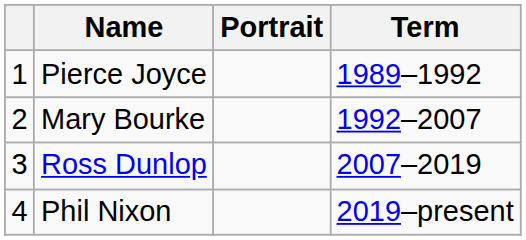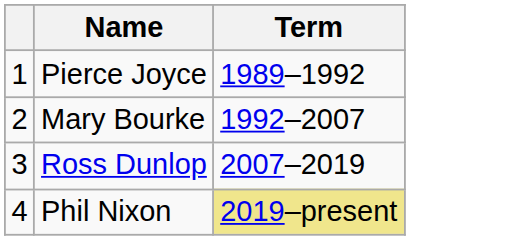 <table class="wikitable">
 <tr>
 <th></th>
 <th>Name</th>
-<th>Portrait</th>
 <th>Term</th>
 </tr>
 <tr>
 <td align=center>1</td>
 <td>Pierce Joyce</td>
-<td></td>
 <td><a href='#'>1989</a>–1992</td>
 </tr>
 <tr>
 <td align=center>2</td>
 <td>Mary Bourke</td>
-<td></td>
 <td><a href='#'>1992</a>–2007</td>
 </tr>
 <tr>
 <td align=center>3</td>
 <td><a href='#'>Ross Dunlop</a></td>
-<td></td>
 <td><a href='#'>2007</a>–2019</td>
 </tr>
 <tr>
 <td align=center>4</td>
 <td>Phil Nixon</td>
-<td></td>
-<td><a href='#'>2019</a>–present</td>
+<td style="background: khaki;"><a href='#'>2019</a>–present</td>
 </tr>
 </table>
